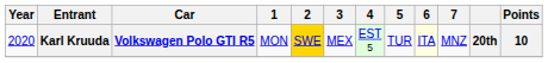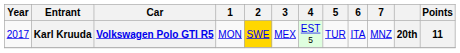 <table class="wikitable" style="text-align:center; font-size:90%">
 <tr>
 <th>Year</th>
 <th>Entrant</th>
 <th>Car</th>
 <th>1</th>
 <th>2</th>
 <th>3</th>
 <th>4</th>
 <th>5</th>
 <th>6</th>
 <th>7</th>
 <th></th>
 <th>Points</th>
 </tr>
 <tr>
-<td><a href='#'>2020</a></td>
+<td><a href='#'>2017</a></td>
 <th>Karl Kruuda</th>
 <th><a href='#'>Volkswagen Polo GTI R5</a></th>
 <td><a href='#'>MON</a></td>
 <td style="background: gold;"><a href='#'>SWE</a></td>
 <td><a href='#'>MEX</a></td>
 <td style="background:#DFFFDF;"><a href='#'>EST</a><br><small>5</small></td>
 <td><a href='#'>TUR</a></td>
-<td style="background: lightyellow;"><a href='#'>ITA</a></td>
+<td><a href='#'>ITA</a></td>
 <td><a href='#'>MNZ</a></td>
 <th>20th</th>
-<th>10</th>
+<th>11</th>
 </tr>
 <tr>
 </tr>
 </table>
